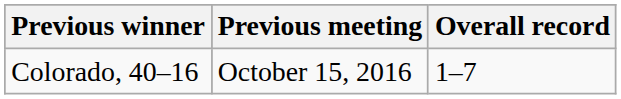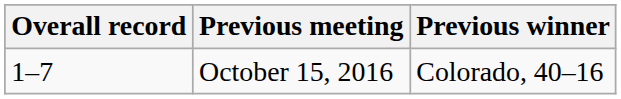 <table class="wikitable">
 <tr>
+<th>Overall record</th>
+<th>Previous meeting</th>
 <th>Previous winner</th>
-<th>Previous meeting</th>
-<th>Overall record</th>
 </tr>
 <tr>
+<td>1–7</td>
+<td>October 15, 2016</td>
 <td>Colorado, 40–16</td>
-<td>October 15, 2016</td>
-<td>1–7</td>
 </tr>
 </table>
